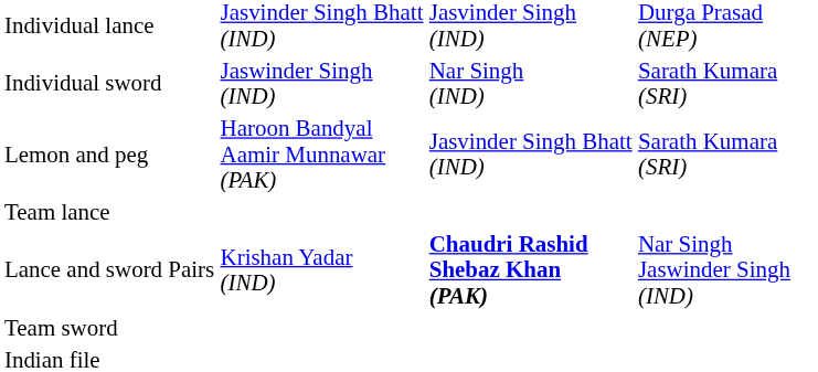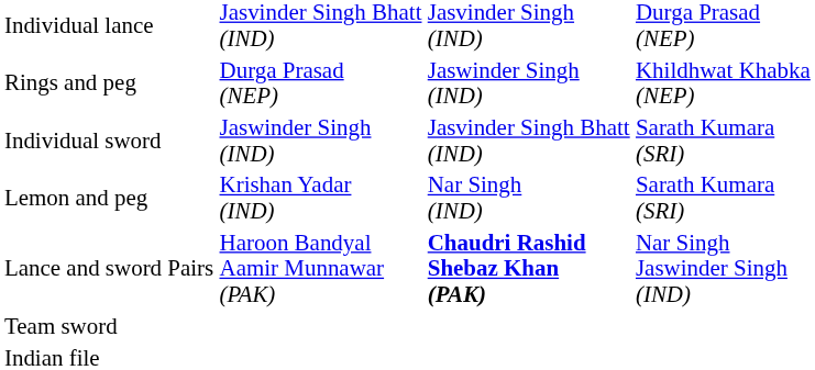 <table>
 <tr>
 <td>Individual lance</td>
 <td><a href='#'>Jasvinder Singh Bhatt</a><br><em> (IND)</em></td>
 <td><a href='#'>Jasvinder Singh</a><br><em> (IND)</em></td>
 <td><a href='#'>Durga Prasad</a><br><em> (NEP)</em></td>
 </tr>
 <tr>
+<td>Rings and peg</td>
+<td><a href='#'>Durga Prasad</a><br><em> (NEP)</em></td>
+<td><a href='#'>Jaswinder Singh</a><br><em> (IND)</em></td>
+<td><a href='#'>Khildhwat Khabka</a><br><em> (NEP)</em></td>
+</tr>
+<tr>
 <td>Individual sword</td>
 <td><a href='#'>Jaswinder Singh</a><br><em> (IND)</em></td>
+<td><a href='#'>Jasvinder Singh Bhatt</a><br><em> (IND)</em></td>
+<td><a href='#'>Sarath Kumara</a><br><em> (SRI)</em></td>
+</tr>
+<tr>
+<td>Lemon and peg</td>
+<td><a href='#'>Krishan Yadar</a><br><em> (IND)</em></td>
 <td><a href='#'>Nar Singh</a><br><em> (IND)</em></td>
 <td><a href='#'>Sarath Kumara</a><br><em> (SRI)</em></td>
 </tr>
 <tr>
-<td>Lemon and peg</td>
+<td>Lance and sword Pairs</td>
 <td><a href='#'>Haroon Bandyal</a><br><a href='#'>Aamir Munnawar</a><br><em> (PAK)</em></td>
-<td><a href='#'>Jasvinder Singh Bhatt</a><br><em> (IND)</em></td>
-<td><a href='#'>Sarath Kumara</a><br><em> (SRI)</em></td>
-</tr>
-<tr>
-<td>Team lance</td>
-<td></td>
-<td></td>
-<td></td>
-</tr>
-<tr>
-<td>Lance and sword Pairs</td>
-<td><a href='#'>Krishan Yadar</a><br><em> (IND)</em></td>
 <td><strong><a href='#'>Chaudri Rashid</a><br><a href='#'>Shebaz Khan</a><br><em> (PAK)</em></strong></td>
 <td><a href='#'>Nar Singh</a><br><a href='#'>Jaswinder Singh</a><br><em> (IND)</em></td>
 </tr>
 <tr>
 <td>Team sword</td>
 <td></td>
 <td></td>
 <td></td>
 </tr>
 <tr>
 <td>Indian file</td>
 <td></td>
 <td></td>
 <td></td>
 </tr>
 </table>
